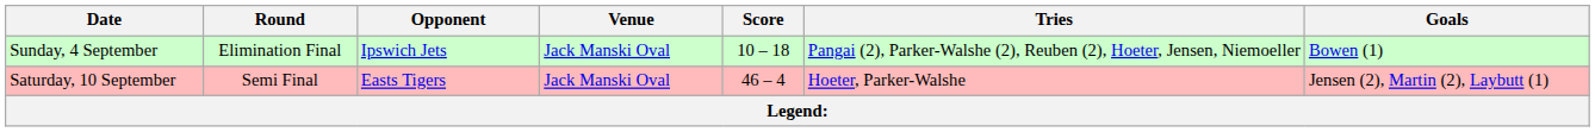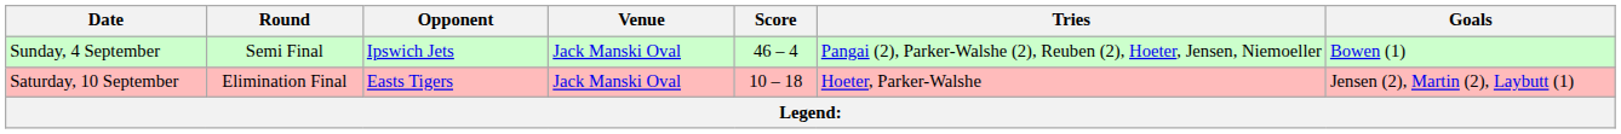 <table class="wikitable" style="font-size:75%;">
 <tr>
 <th style="width:130px;">Date</th>
 <th style="width:100px;">Round</th>
 <th style="width:120px;">Opponent</th>
 <th style="width:120px;">Venue</th>
 <th style="width:50px;">Score</th>
 <th style="width:450x;">Tries</th>
 <th style="width:190px;">Goals</th>
 </tr>
 <tr style="background:#cfc;">
 <td>Sunday, 4 September</td>
-<td style="text-align:center;">Elimination Final</td>
+<td style="text-align:center;">Semi Final</td>
 <td> <a href='#'>Ipswich Jets</a></td>
 <td><a href='#'>Jack Manski Oval</a></td>
-<td style="text-align:center;">10 – 18</td>
+<td style="text-align:center;">46 – 4</td>
 <td><a href='#'>Pangai</a> (2), Parker-Walshe (2), Reuben (2), <a href='#'>Hoeter</a>, Jensen, Niemoeller</td>
 <td><a href='#'>Bowen</a> (1)</td>
 </tr>
 <tr style="background:#fbb;">
 <td>Saturday, 10 September</td>
-<td style="text-align:center;">Semi Final</td>
+<td style="text-align:center;">Elimination Final</td>
 <td> <a href='#'>Easts Tigers</a></td>
 <td><a href='#'>Jack Manski Oval</a></td>
-<td style="text-align:center;">46 – 4</td>
+<td style="text-align:center;">10 – 18</td>
 <td><a href='#'>Hoeter</a>, Parker-Walshe</td>
 <td>Jensen (2), <a href='#'>Martin</a> (2), <a href='#'>Laybutt</a> (1)</td>
 </tr>
 <tr>
 <th colspan="7"><strong>Legend</strong>:    </th>
 </tr>
 </table>
